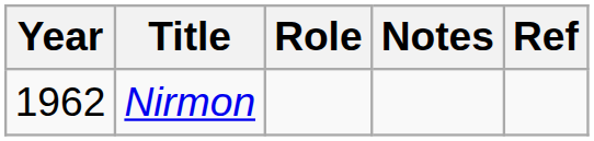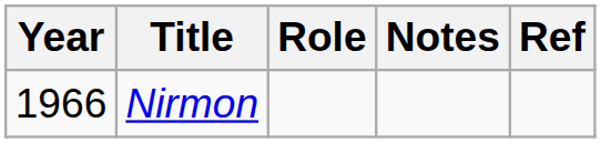 <table class="wikitable">
 <tr>
 <th>Year</th>
 <th>Title</th>
 <th>Role</th>
 <th>Notes</th>
 <th>Ref</th>
 </tr>
 <tr>
-<td>1962</td>
+<td>1966</td>
 <td><em><a href='#'>Nirmon</a></em></td>
 <td></td>
 <td></td>
 <td></td>
 </tr>
 </table>
